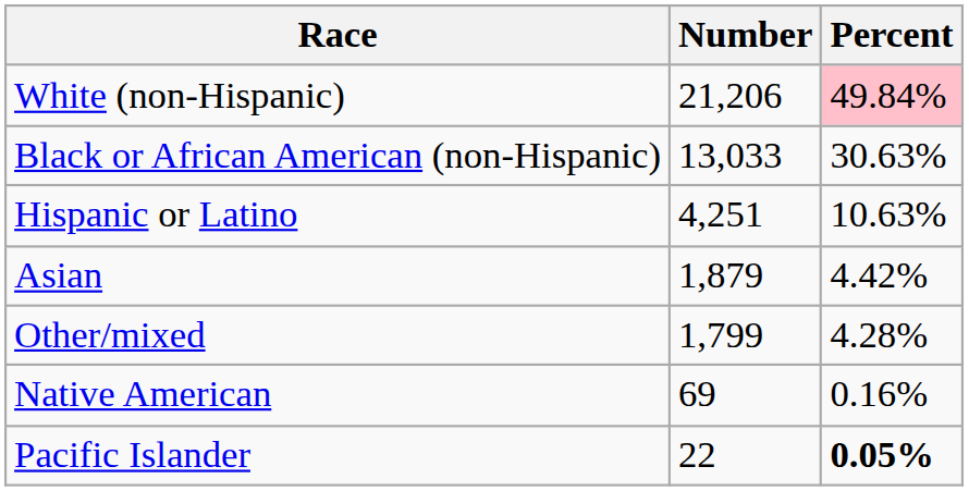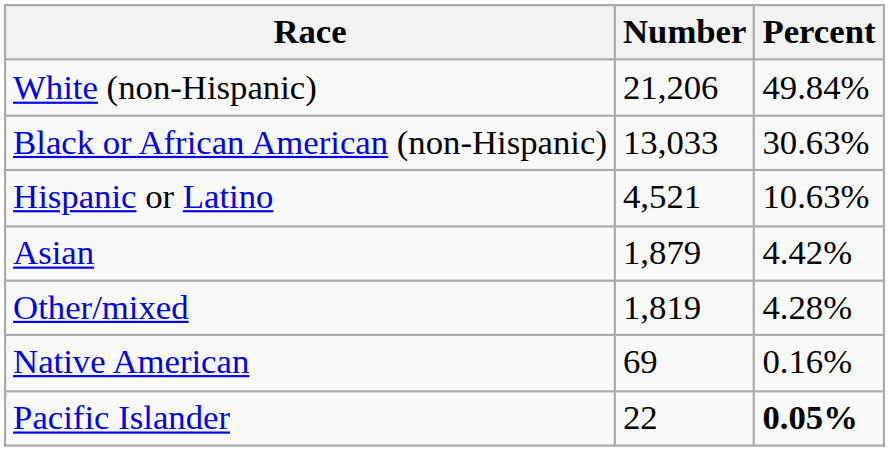 <table class="wikitable">
 <tr>
 <th>Race</th>
 <th>Number</th>
 <th>Percent</th>
 </tr>
 <tr>
 <td><a href='#'>White</a> (non-Hispanic)</td>
 <td>21,206</td>
-<td style="background: pink;">49.84%</td>
+<td>49.84%</td>
 </tr>
 <tr>
 <td><a href='#'>Black or African American</a> (non-Hispanic)</td>
 <td>13,033</td>
 <td>30.63%</td>
 </tr>
 <tr>
 <td><a href='#'>Hispanic</a> or <a href='#'>Latino</a></td>
-<td>4,251</td>
+<td>4,521</td>
 <td>10.63%</td>
 </tr>
 <tr>
 <td><a href='#'>Asian</a></td>
 <td>1,879</td>
 <td>4.42%</td>
 </tr>
 <tr>
 <td><a href='#'>Other/mixed</a></td>
-<td>1,799</td>
+<td>1,819</td>
 <td>4.28%</td>
 </tr>
 <tr>
 <td><a href='#'>Native American</a></td>
 <td>69</td>
 <td>0.16%</td>
 </tr>
 <tr>
 <td><a href='#'>Pacific Islander</a></td>
 <td>22</td>
 <td><strong>0.05%</strong></td>
 </tr>
 </table>
